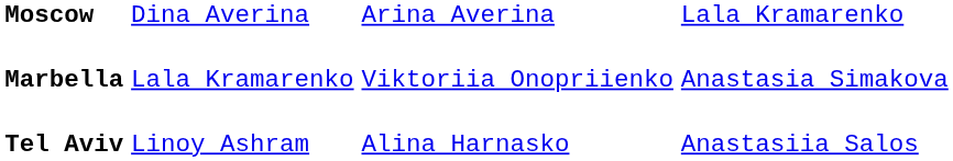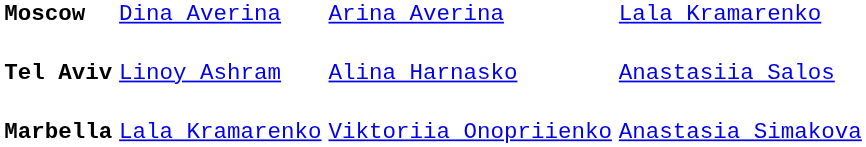 <table>
 <tr>
 <th scope=row style="text-align:left">Moscow</th>
 <td style="height:30px;"> <a href='#'>Dina Averina</a></td>
 <td style="height:30px;"> <a href='#'>Arina Averina</a></td>
 <td style="height:30px;"> <a href='#'>Lala Kramarenko</a></td>
 </tr>
 <tr>
+<th scope=row style="text-align:left">Tel Aviv</th>
+<td style="height:30px;"> <a href='#'>Linoy Ashram</a></td>
+<td style="height:30px;"> <a href='#'>Alina Harnasko</a></td>
+<td style="height:30px;"> <a href='#'>Anastasiia Salos</a></td>
+</tr>
+<tr>
 <th scope=row style="text-align:left">Marbella</th>
 <td style="height:30px;"> <a href='#'>Lala Kramarenko</a></td>
 <td style="height:30px;"> <a href='#'>Viktoriia Onopriienko</a></td>
 <td style="height:30px;"> <a href='#'>Anastasia Simakova</a></td>
 </tr>
 <tr>
-<th scope=row style="text-align:left">Tel Aviv</th>
-<td style="height:30px;"> <a href='#'>Linoy Ashram</a></td>
-<td style="height:30px;"> <a href='#'>Alina Harnasko</a></td>
-<td style="height:30px;"> <a href='#'>Anastasiia Salos</a></td>
-</tr>
-<tr>
 </tr>
 </table>
